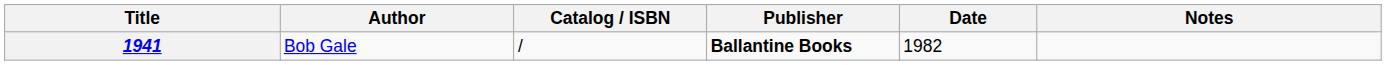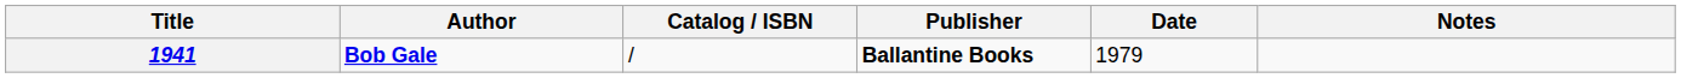 <table class="wikitable sortable" style="width:100%;">
 <tr>
 <th width=20%>Title</th>
 <th width=17%>Author</th>
 <th width=14%>Catalog / ISBN</th>
 <th width=14%>Publisher</th>
 <th width=10%>Date</th>
 <th width=25%>Notes</th>
 </tr>
 <tr>
 <th><em><a href='#'>1941</a></em></th>
-<td><a href='#'>Bob Gale</a></td>
+<td><strong><a href='#'>Bob Gale</a></strong></td>
 <td> / </td>
 <td><strong>Ballantine Books</strong></td>
-<td>1982</td>
+<td>1979</td>
 <td></td>
 </tr>
 </table>
